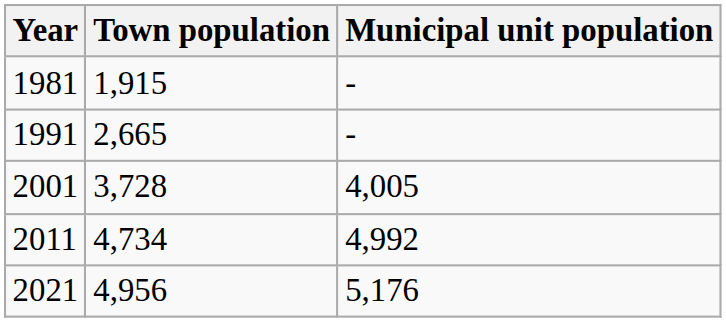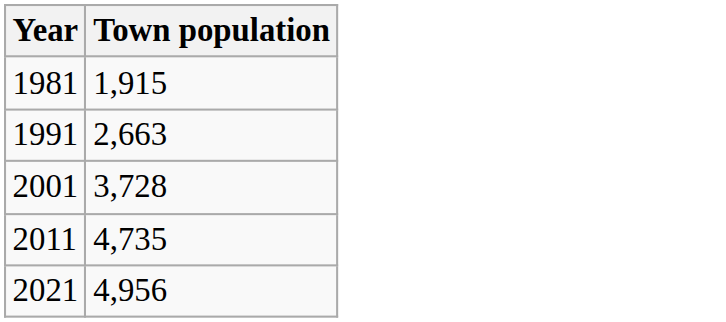 <table class=wikitable>
 <tr>
 <th>Year</th>
 <th>Town population</th>
-<th>Municipal unit population</th>
 </tr>
 <tr>
 <td>1981</td>
 <td>1,915</td>
-<td>-</td>
 </tr>
 <tr>
 <td>1991</td>
-<td>2,665</td>
-<td>-</td>
+<td>2,663</td>
 </tr>
 <tr>
 <td>2001</td>
 <td>3,728</td>
-<td>4,005</td>
 </tr>
 <tr>
 <td>2011</td>
-<td>4,734</td>
-<td>4,992</td>
+<td>4,735</td>
 </tr>
 <tr>
 <td>2021</td>
 <td>4,956</td>
-<td>5,176</td>
 </tr>
 </table>
